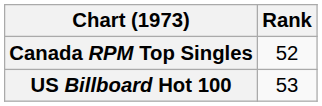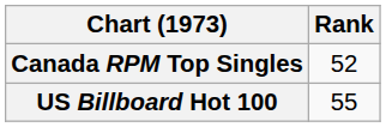 <table class="wikitable plainrowheaders">
 <tr>
 <th>Chart (1973)</th>
 <th>Rank</th>
 </tr>
 <tr>
 <th scope="row">Canada <em>RPM</em> Top Singles</th>
 <td style="text-align:center;">52</td>
 </tr>
 <tr>
 <th scope="row">US <em>Billboard</em> Hot 100 </th>
-<td style="text-align:center;">53</td>
+<td style="text-align:center;">55</td>
 </tr>
 </table>
